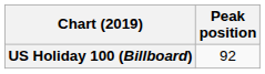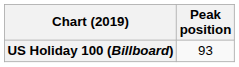 <table class="wikitable plainrowheaders">
 <tr>
 <th scope="col">Chart (2019)</th>
 <th scope="col">Peak<br>position</th>
 </tr>
 <tr>
 <th scope="row">US Holiday 100 (<em>Billboard</em>) </th>
-<td style="text-align:center;">92</td>
+<td style="text-align:center;">93</td>
 </tr>
 </table>
